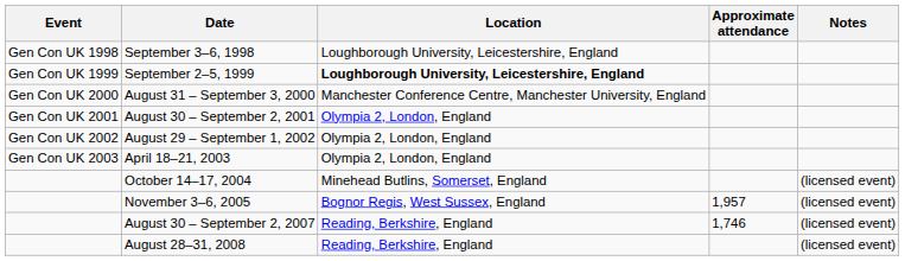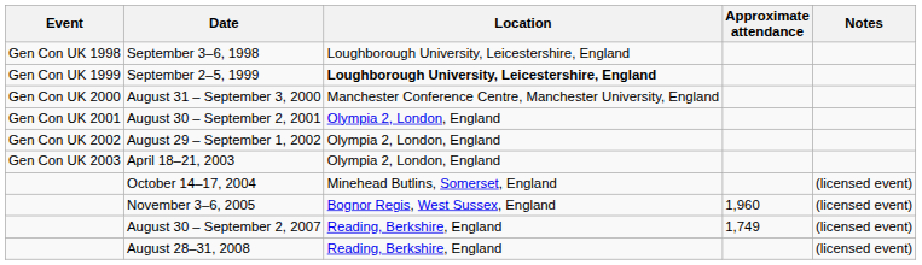 <table class="wikitable">
 <tr>
 <th>Event</th>
 <th>Date</th>
 <th>Location</th>
 <th>Approximate<br>attendance</th>
 <th>Notes</th>
 </tr>
 <tr>
 <td>Gen Con UK 1998</td>
 <td>September 3–6, 1998</td>
 <td>Loughborough University, Leicestershire, England</td>
 <td></td>
 <td></td>
 </tr>
 <tr>
 <td>Gen Con UK 1999</td>
 <td>September 2–5, 1999</td>
 <td><strong>Loughborough University, Leicestershire, England</strong></td>
 <td></td>
 <td></td>
 </tr>
 <tr>
 <td>Gen Con UK 2000</td>
 <td>August 31 – September 3, 2000</td>
 <td>Manchester Conference Centre, Manchester University, England</td>
 <td></td>
 <td></td>
 </tr>
 <tr>
 <td>Gen Con UK 2001</td>
 <td>August 30 – September 2, 2001</td>
 <td><a href='#'>Olympia 2, London</a>, England</td>
 <td></td>
 <td></td>
 </tr>
 <tr>
 <td>Gen Con UK 2002</td>
 <td>August 29 – September 1, 2002</td>
 <td>Olympia 2, London, England</td>
 <td></td>
 <td></td>
 </tr>
 <tr>
 <td>Gen Con UK 2003</td>
 <td>April 18–21, 2003</td>
 <td>Olympia 2, London, England</td>
 <td></td>
 <td></td>
 </tr>
 <tr>
 <td> </td>
 <td>October 14–17, 2004</td>
 <td>Minehead Butlins, <a href='#'>Somerset</a>, England</td>
 <td></td>
 <td>(licensed event)</td>
 </tr>
 <tr>
 <td></td>
 <td>November 3–6, 2005</td>
 <td><a href='#'>Bognor Regis</a>, <a href='#'>West Sussex</a>, England</td>
-<td>1,957</td>
+<td>1,960</td>
 <td>(licensed event)</td>
 </tr>
 <tr>
 <td></td>
 <td>August 30 – September 2, 2007</td>
 <td><a href='#'>Reading, Berkshire</a>, England</td>
-<td>1,746</td>
+<td>1,749</td>
 <td>(licensed event)</td>
 </tr>
 <tr>
 <td></td>
 <td>August 28–31, 2008</td>
 <td><a href='#'>Reading, Berkshire</a>, England</td>
 <td></td>
 <td>(licensed event)</td>
 </tr>
 </table>
